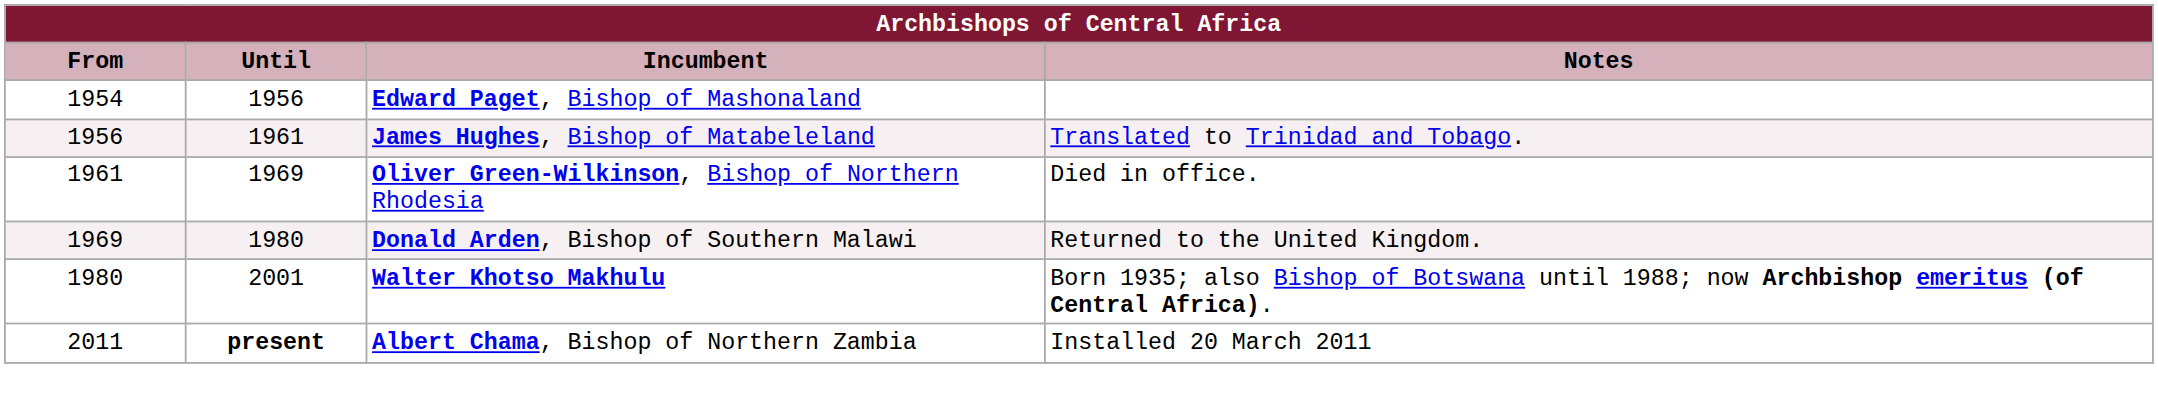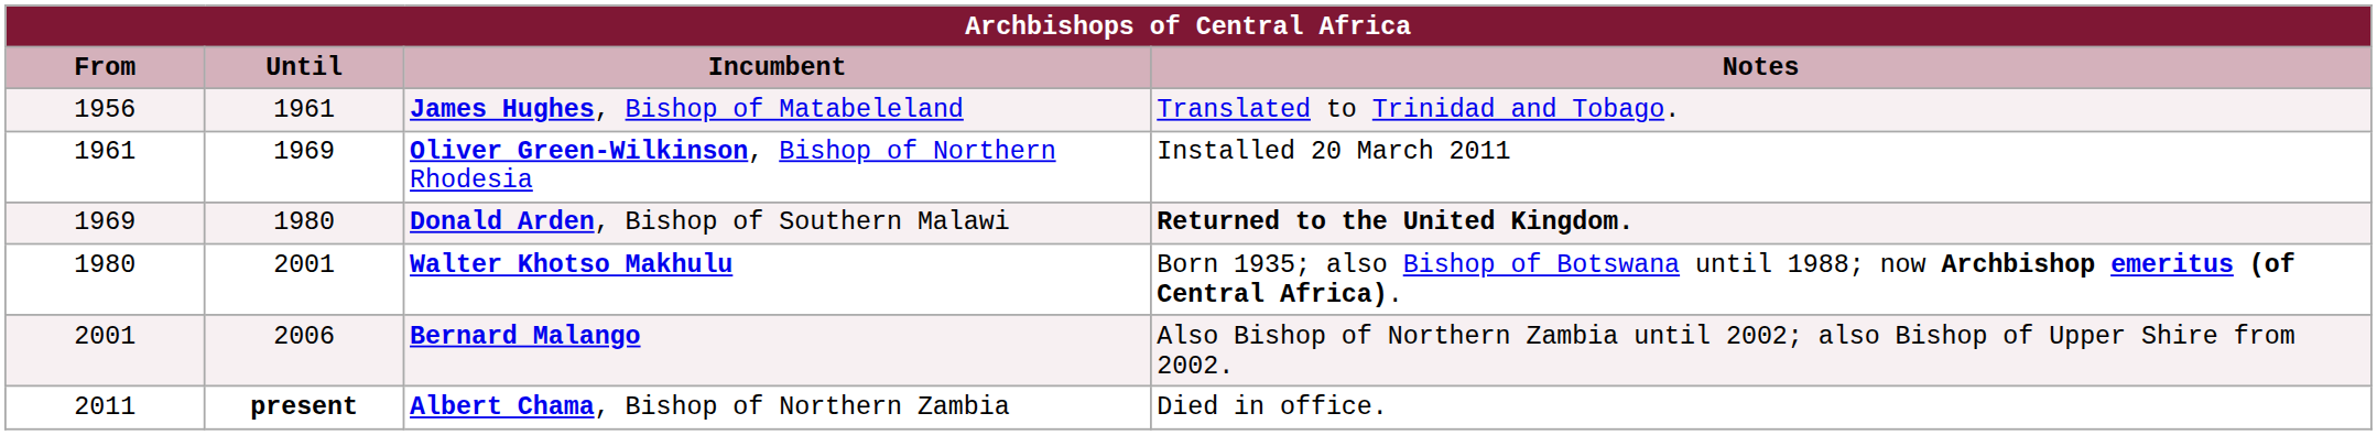 <table class="wikitable" style="width: 95%;">
 <tr>
 <th colspan="4" style="background-color: #7F1734; color: white;">Archbishops of Central Africa</th>
 </tr>
 <tr>
 <th style="background-color: #D4B1BB; width: 8%;">From</th>
 <th style="background-color: #D4B1BB; width: 8%;">Until</th>
 <th style="background-color: #D4B1BB; width: 30%;">Incumbent</th>
 <th style="background-color: #D4B1BB; width: 49%;">Notes</th>
-</tr>
-<tr valign="top" style="background-color: white;">
-<td style="text-align: center;">1954</td>
-<td style="text-align: center;">1956</td>
-<td><strong><a href='#'>Edward Paget</a></strong>, <a href='#'>Bishop of Mashonaland</a></td>
-<td></td>
 </tr>
 <tr valign="top" style="background-color: #F7F0F2;">
 <td style="text-align: center;">1956</td>
 <td style="text-align: center;">1961</td>
 <td><strong><a href='#'>James Hughes</a></strong>, <a href='#'>Bishop of Matabeleland</a></td>
 <td><a href='#'>Translated</a> to <a href='#'>Trinidad and Tobago</a>.</td>
 </tr>
 <tr valign="top" style="background-color: white;">
 <td style="text-align: center;">1961</td>
 <td style="text-align: center;">1969</td>
 <td><strong><a href='#'>Oliver Green-Wilkinson</a></strong>, <a href='#'>Bishop of Northern Rhodesia</a></td>
-<td>Died in office.</td>
+<td>Installed 20 March 2011</td>
 </tr>
 <tr valign="top" style="background-color: #F7F0F2;">
 <td style="text-align: center;">1969</td>
 <td style="text-align: center;">1980</td>
 <td><strong><a href='#'>Donald Arden</a></strong>, Bishop of Southern Malawi</td>
-<td>Returned to the United Kingdom.</td>
+<td><strong>Returned to the United Kingdom.</strong></td>
 </tr>
 <tr valign="top" style="background-color: white;">
 <td style="text-align: center;">1980</td>
 <td style="text-align: center;">2001</td>
 <td><strong><a href='#'>Walter Khotso Makhulu</a></strong></td>
 <td>Born 1935; also <a href='#'>Bishop of Botswana</a> until 1988; now <strong>Archbishop <a href='#'>emeritus</a> (of Central Africa)</strong>.</td>
 </tr>
+<tr valign="top" style="background-color: #F7F0F2;">
+<td style="text-align: center;">2001</td>
+<td style="text-align: center;">2006</td>
+<td><strong><a href='#'>Bernard Malango</a></strong></td>
+<td>Also Bishop of Northern Zambia until 2002; also Bishop of Upper Shire from 2002.</td>
+</tr>
 <tr valign="top" style="background-color: white;">
 <td style="text-align: center;">2011</td>
 <td style="text-align: center;"><strong>present</strong></td>
 <td><strong><a href='#'>Albert Chama</a></strong>, Bishop of Northern Zambia</td>
-<td>Installed 20 March 2011</td>
+<td>Died in office.</td>
 </tr>
 </table>
